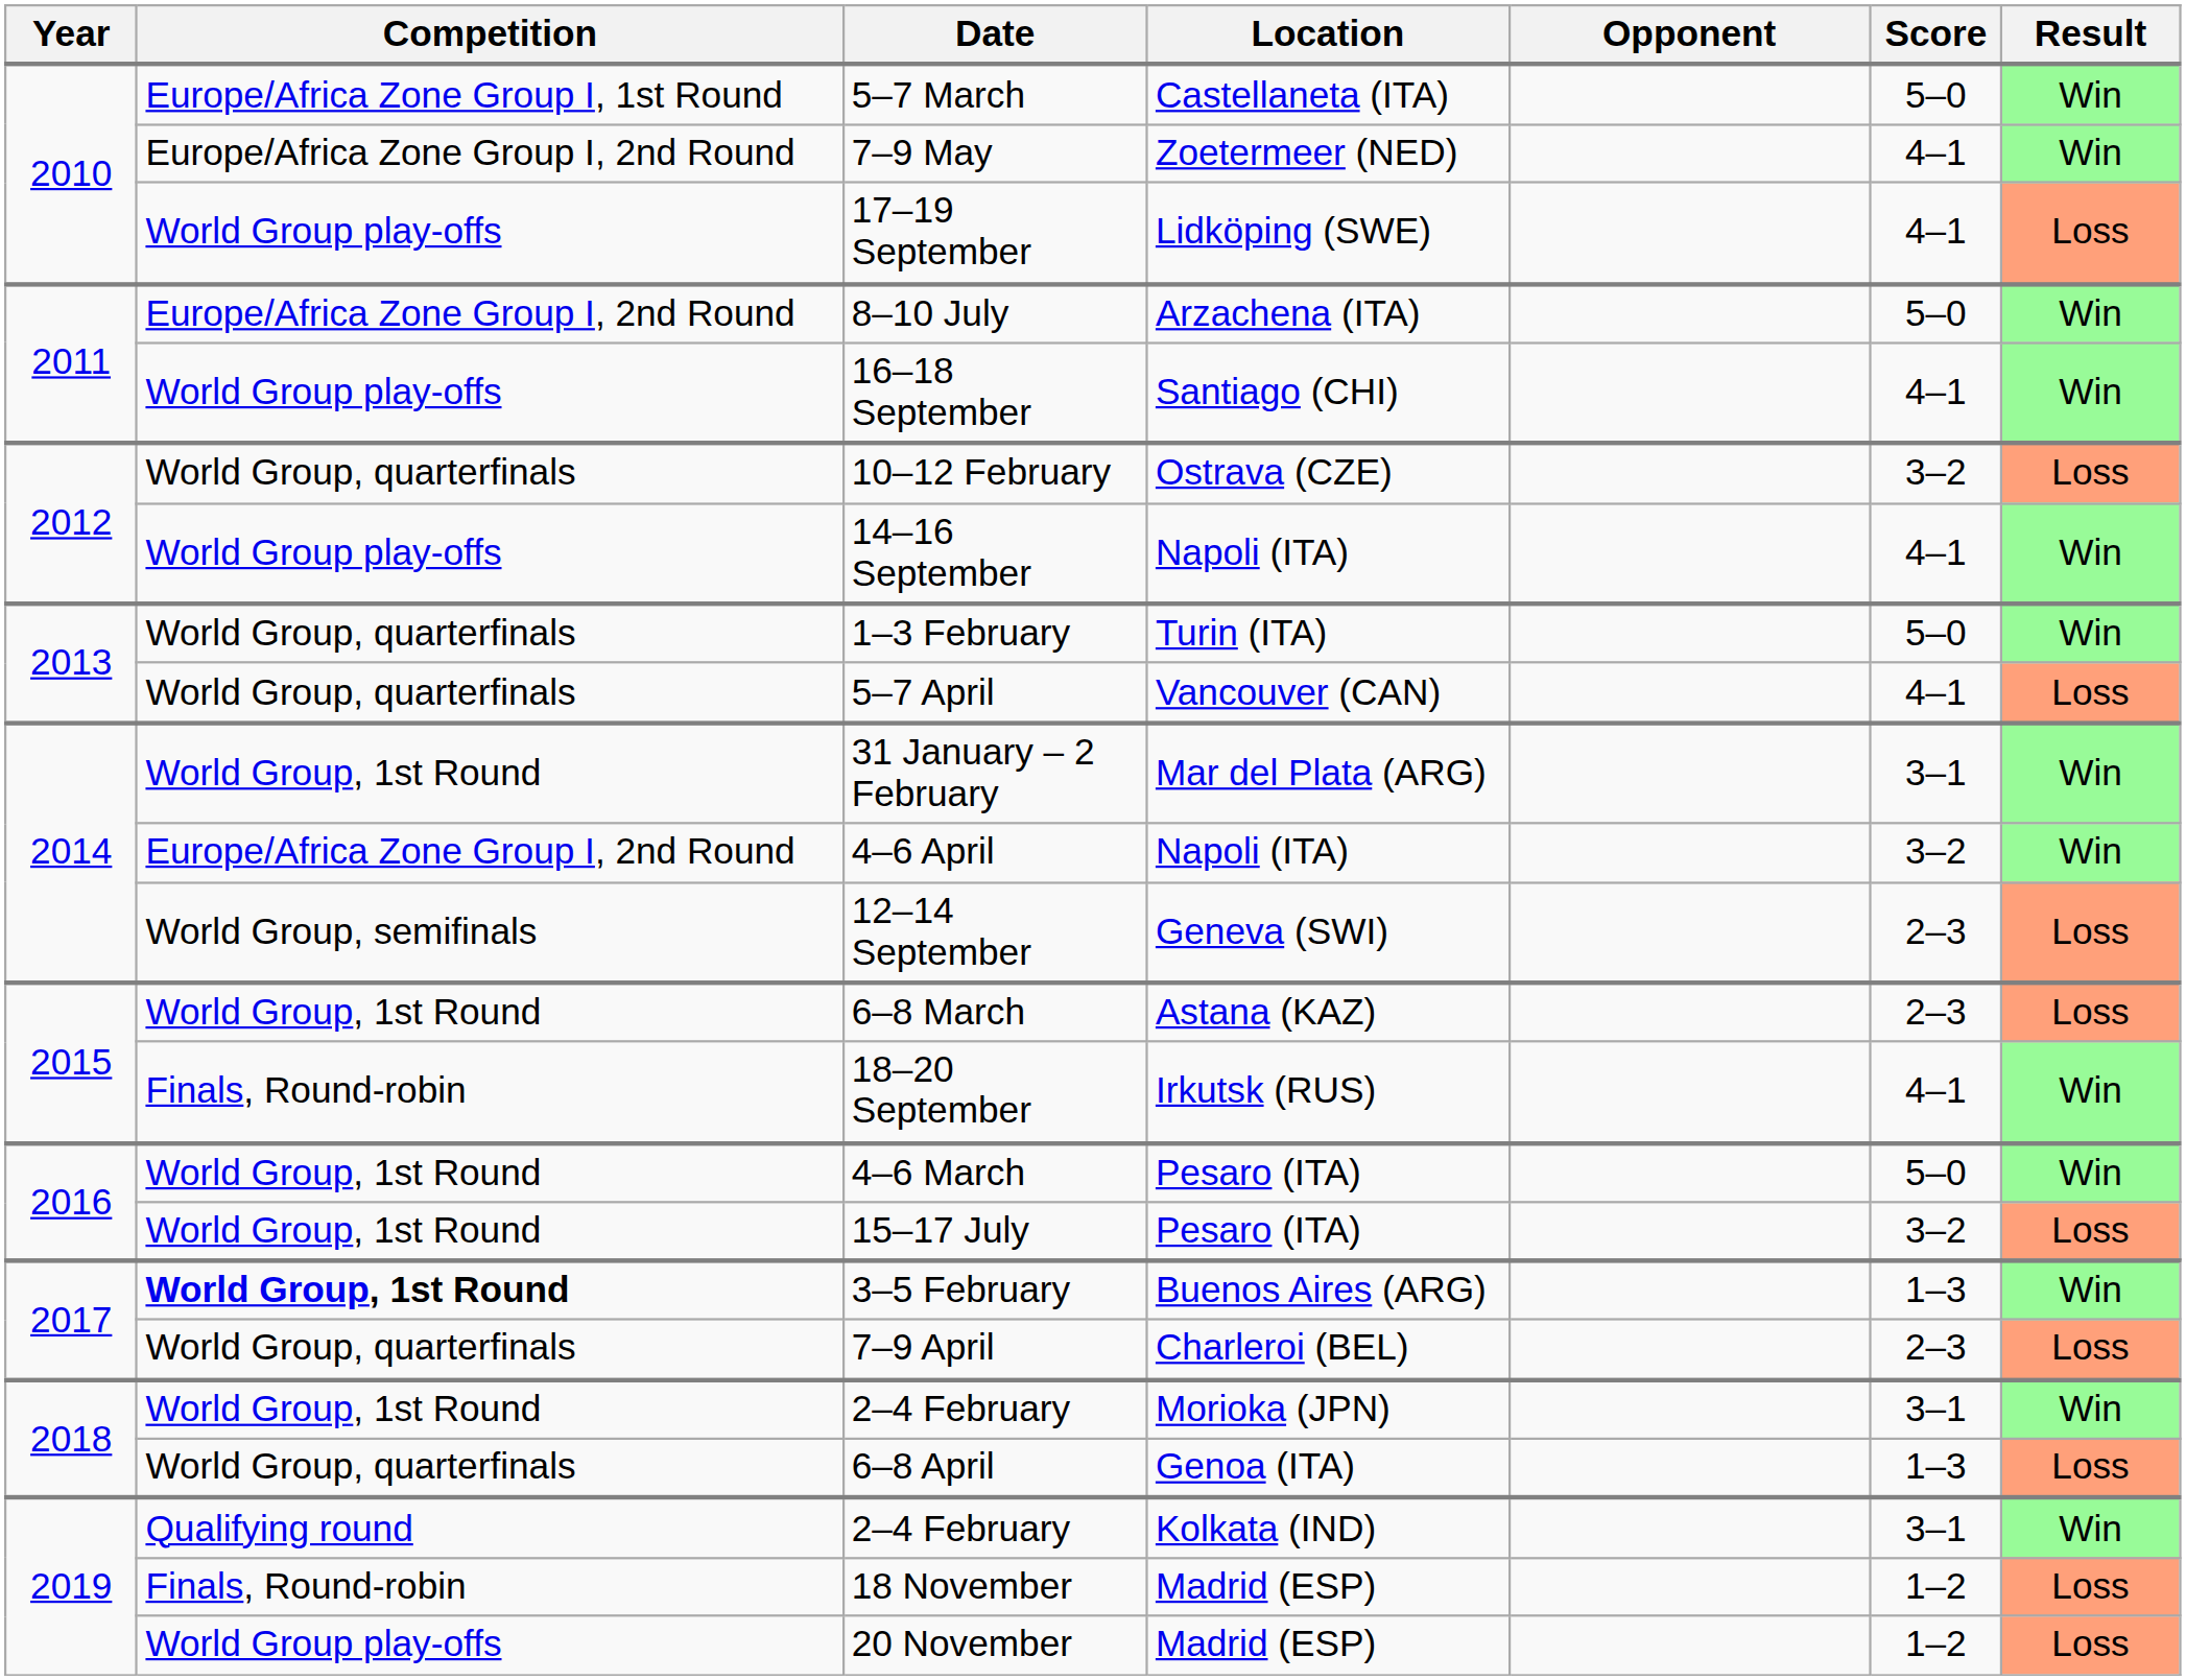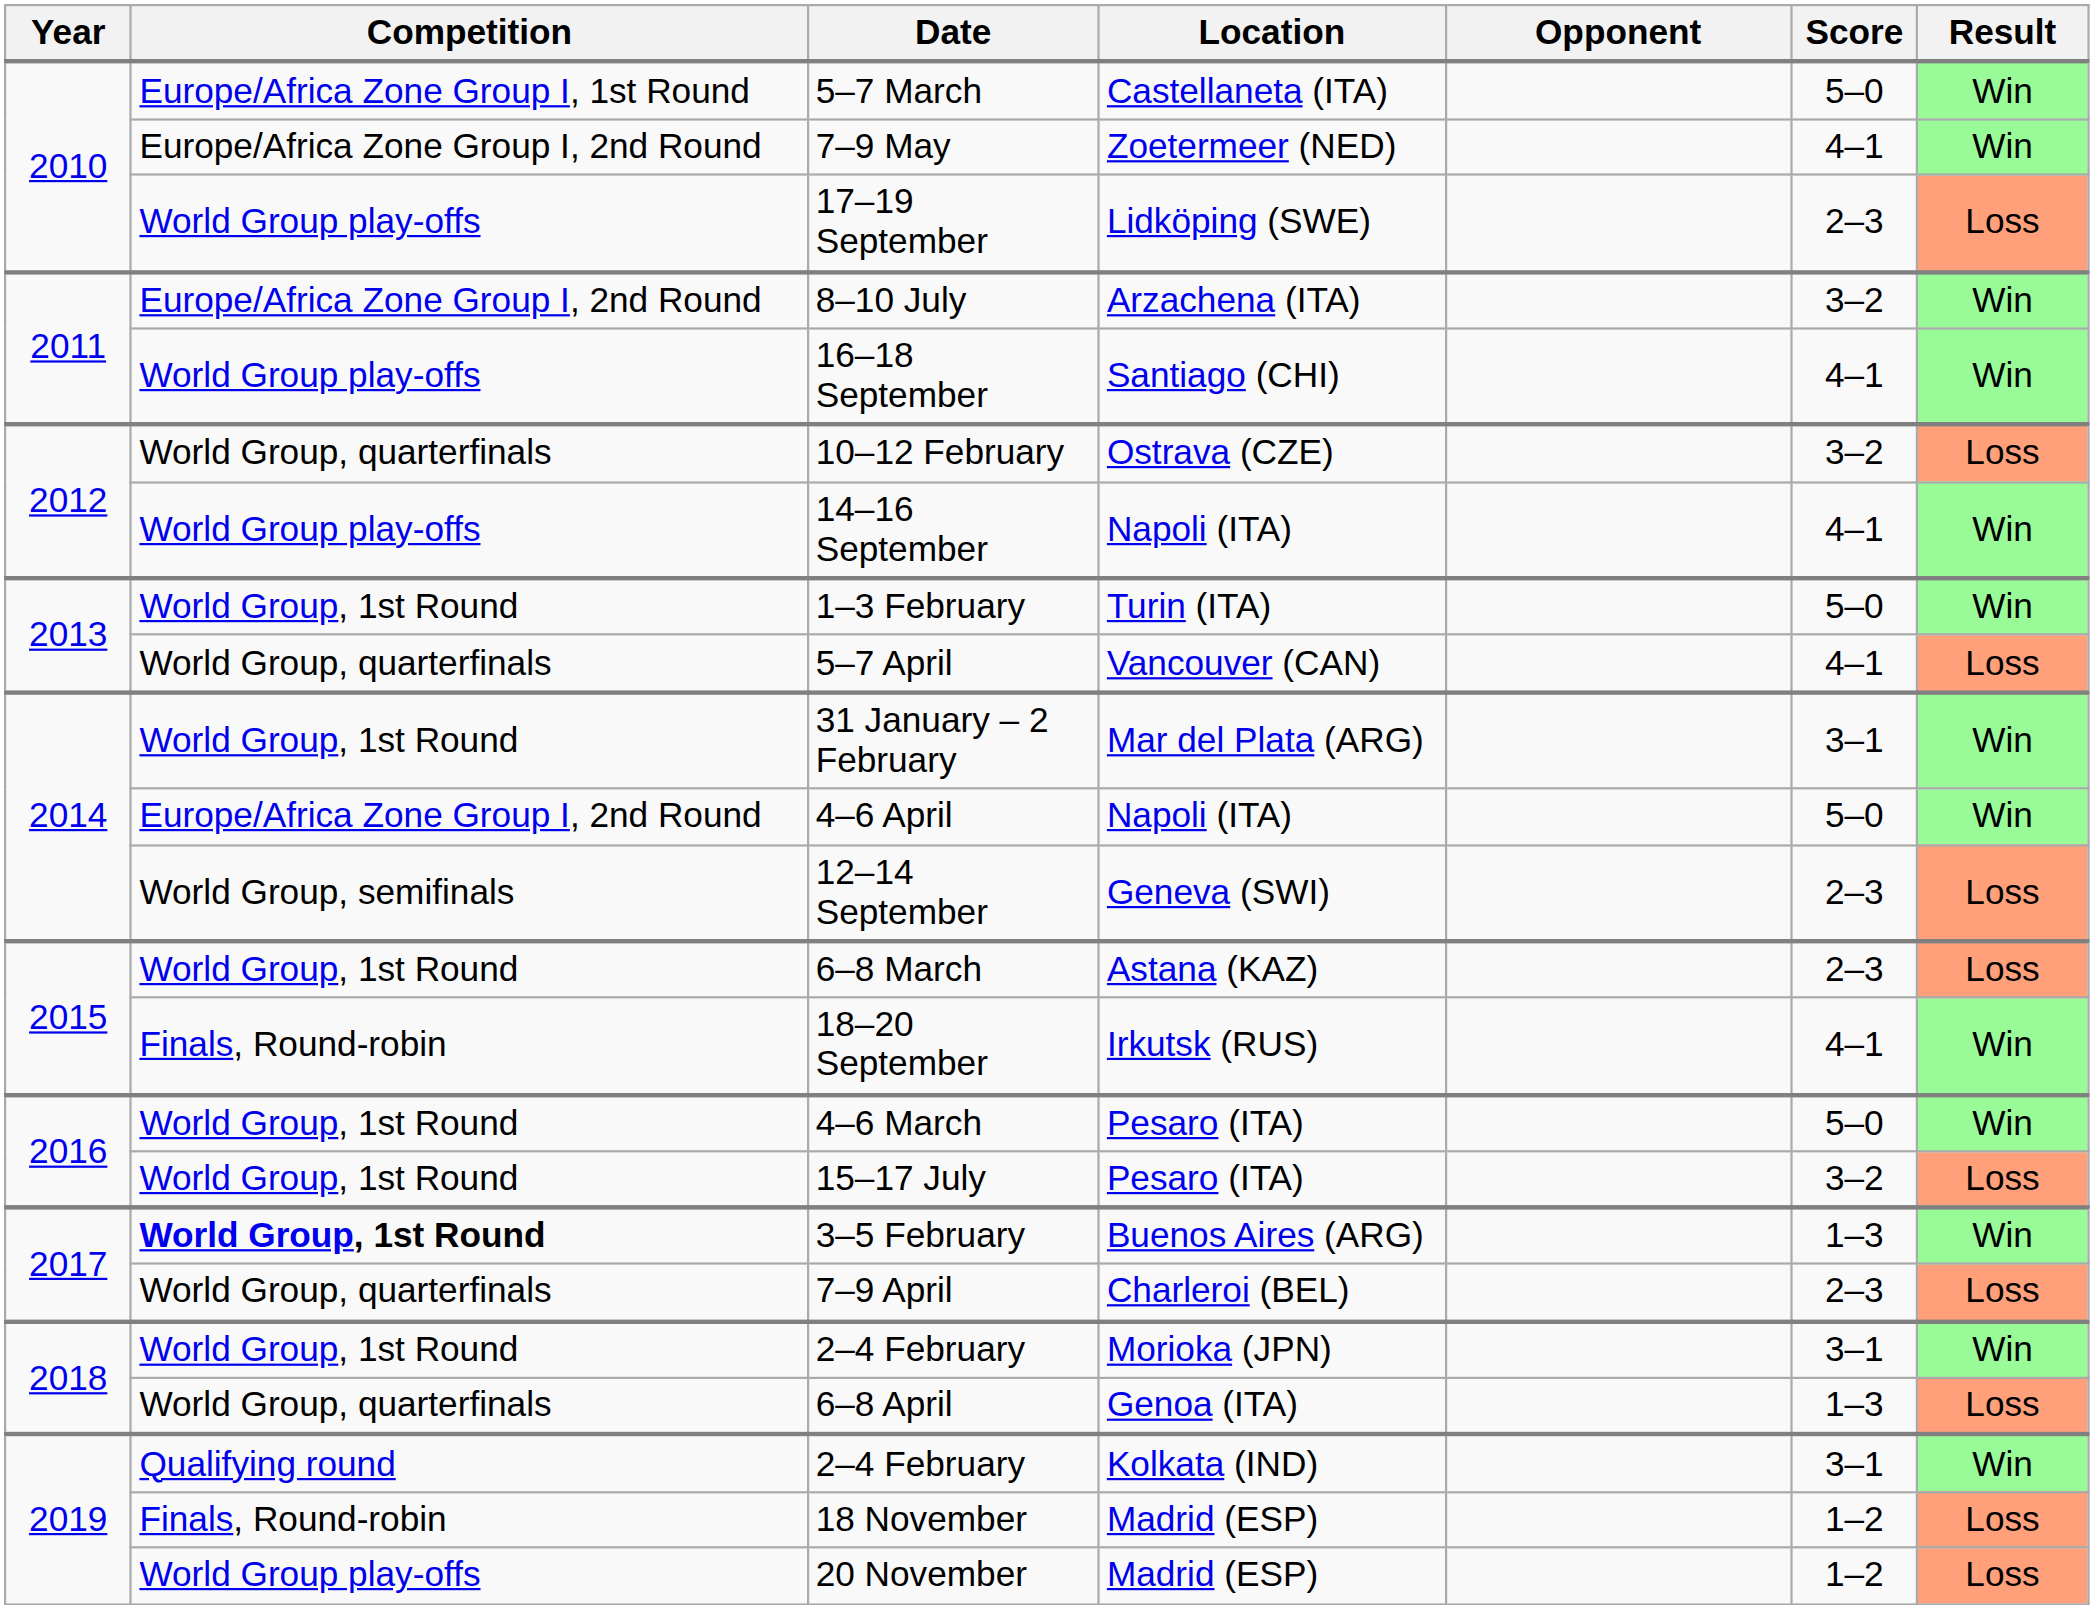 <table class="wikitable collapsible collapsed">
 <tr>
 <th width="50">Year</th>
 <th width="300">Competition</th>
 <th width="125">Date</th>
 <th width="150">Location</th>
 <th width="150">Opponent</th>
 <th width="50">Score</th>
 <th width="70">Result</th>
 </tr>
 <tr style="border-top:2px solid gray;">
 <td align="center" rowspan="3"><a href='#'>2010</a></td>
 <td><a href='#'>Europe/Africa Zone Group I</a>, 1st Round</td>
 <td>5–7 March</td>
 <td><a href='#'>Castellaneta</a> (ITA)</td>
 <td></td>
 <td align="center">5–0</td>
 <td align="center" bgcolor="98FB98">Win</td>
 </tr>
 <tr>
 <td>Europe/Africa Zone Group I, 2nd Round</td>
 <td>7–9 May</td>
 <td><a href='#'>Zoetermeer</a> (NED)</td>
 <td></td>
 <td align="center">4–1</td>
 <td align="center" bgcolor="#98FB98">Win</td>
 </tr>
 <tr>
 <td><a href='#'>World Group play-offs</a></td>
 <td>17–19 September</td>
 <td><a href='#'>Lidköping</a> (SWE)</td>
 <td></td>
-<td align="center">4–1</td>
+<td align="center">2–3</td>
 <td align="center" bgcolor="#FFA07A">Loss</td>
 </tr>
 <tr style="border-top:2px solid gray;">
 <td align="center" rowspan="2"><a href='#'>2011</a></td>
 <td><a href='#'>Europe/Africa Zone Group I</a>, 2nd Round</td>
 <td>8–10 July</td>
 <td><a href='#'>Arzachena</a> (ITA)</td>
 <td></td>
-<td align="center">5–0</td>
+<td align="center">3–2</td>
 <td align="center" bgcolor="#98FB98">Win</td>
 </tr>
 <tr>
 <td><a href='#'>World Group play-offs</a></td>
 <td>16–18 September</td>
 <td><a href='#'>Santiago</a> (CHI)</td>
 <td></td>
 <td align="center">4–1</td>
 <td align="center" bgcolor="#98FB98">Win</td>
 </tr>
 <tr style="border-top:2px solid gray;">
 <td align="center" rowspan="2"><a href='#'>2012</a></td>
 <td>World Group, quarterfinals</td>
 <td>10–12 February</td>
 <td><a href='#'>Ostrava</a> (CZE)</td>
 <td></td>
 <td align="center">3–2</td>
 <td align="center" bgcolor="#FFA07A">Loss</td>
 </tr>
 <tr>
 <td><a href='#'>World Group play-offs</a></td>
 <td>14–16 September</td>
 <td><a href='#'>Napoli</a> (ITA)</td>
 <td></td>
 <td align="center">4–1</td>
 <td align="center" bgcolor="#98FB98">Win</td>
 </tr>
 <tr style="border-top:2px solid gray;">
 <td align="center" rowspan=2><a href='#'>2013</a></td>
-<td>World Group, quarterfinals</td>
+<td><a href='#'>World Group</a>, 1st Round</td>
 <td>1–3 February</td>
 <td><a href='#'>Turin</a> (ITA)</td>
 <td></td>
 <td align="center">5–0</td>
 <td align="center" bgcolor="#98FB98">Win</td>
 </tr>
 <tr>
 <td>World Group, quarterfinals</td>
 <td>5–7 April</td>
 <td><a href='#'>Vancouver</a> (CAN)</td>
 <td></td>
 <td align="center">4–1</td>
 <td align="center" bgcolor="#FFA07A">Loss</td>
 </tr>
 <tr style="border-top:2px solid gray;">
 <td align="center" rowspan=3><a href='#'>2014</a></td>
 <td><a href='#'>World Group</a>, 1st Round</td>
 <td>31 January – 2 February</td>
 <td><a href='#'>Mar del Plata</a> (ARG)</td>
 <td></td>
 <td align="center">3–1</td>
 <td align="center" bgcolor="#98FB98">Win</td>
 </tr>
 <tr>
 <td><a href='#'>Europe/Africa Zone Group I</a>, 2nd Round</td>
 <td>4–6 April</td>
 <td><a href='#'>Napoli</a> (ITA)</td>
 <td></td>
-<td align="center">3–2</td>
+<td align="center">5–0</td>
 <td align="center" bgcolor="#98FB98">Win</td>
 </tr>
 <tr>
 <td>World Group, semifinals</td>
 <td>12–14 September</td>
 <td><a href='#'>Geneva</a> (SWI)</td>
 <td></td>
 <td align="center">2–3</td>
 <td align="center" bgcolor="#FFA07A">Loss</td>
 </tr>
 <tr style="border-top:2px solid gray;">
 <td align="center" rowspan=2><a href='#'>2015</a></td>
 <td><a href='#'>World Group</a>, 1st Round</td>
 <td>6–8 March</td>
 <td><a href='#'>Astana</a> (KAZ)</td>
 <td></td>
 <td align="center">2–3</td>
 <td align="center" bgcolor="#FFA07A">Loss</td>
 </tr>
 <tr>
 <td><a href='#'>Finals</a>, Round-robin</td>
 <td>18–20 September</td>
 <td><a href='#'>Irkutsk</a> (RUS)</td>
 <td></td>
 <td align="center">4–1</td>
 <td align="center" bgcolor="#98FB98">Win</td>
 </tr>
 <tr style="border-top:2px solid gray;">
 <td align="center" rowspan=2><a href='#'>2016</a></td>
 <td><a href='#'>World Group</a>, 1st Round</td>
 <td>4–6 March</td>
 <td><a href='#'>Pesaro</a> (ITA)</td>
 <td></td>
 <td align="center">5–0</td>
 <td align="center" bgcolor="#98FB98">Win</td>
 </tr>
 <tr>
 <td><a href='#'>World Group</a>, 1st Round</td>
 <td>15–17 July</td>
 <td><a href='#'>Pesaro</a> (ITA)</td>
 <td></td>
 <td align="center">3–2</td>
 <td align="center" bgcolor="FFA07A">Loss</td>
 </tr>
 <tr>
 </tr>
 <tr style="border-top:2px solid gray;">
 <td align="center" rowspan=2><a href='#'>2017</a></td>
 <td><strong><a href='#'>World Group</a>, 1st Round</strong></td>
 <td>3–5 February</td>
 <td><a href='#'>Buenos Aires</a> (ARG)</td>
 <td></td>
 <td align="center">1–3</td>
 <td align="center" bgcolor="#98FB98">Win</td>
 </tr>
 <tr>
 <td>World Group, quarterfinals</td>
 <td>7–9 April</td>
 <td><a href='#'>Charleroi</a> (BEL)</td>
 <td></td>
 <td align="center">2–3</td>
 <td align="center" bgcolor="FFA07A">Loss</td>
 </tr>
 <tr style="border-top:2px solid gray;">
 <td align="center" rowspan="2"><a href='#'>2018</a></td>
 <td><a href='#'>World Group</a>, 1st Round</td>
 <td>2–4 February</td>
 <td><a href='#'>Morioka</a> (JPN)</td>
 <td></td>
 <td align="center">3–1</td>
 <td align="center" bgcolor="#98FB98">Win</td>
 </tr>
 <tr>
 <td>World Group, quarterfinals</td>
 <td>6–8 April</td>
 <td><a href='#'>Genoa</a> (ITA)</td>
 <td></td>
 <td align="center">1–3</td>
 <td align="center" bgcolor="FFA07A">Loss</td>
 </tr>
 <tr style="border-top:2px solid gray;">
 <td align="center" rowspan="3"><a href='#'>2019</a></td>
 <td><a href='#'>Qualifying round</a></td>
 <td>2–4 February</td>
 <td><a href='#'>Kolkata</a> (IND)</td>
 <td></td>
 <td align="center">3–1</td>
 <td align="center" bgcolor="#98FB98">Win</td>
 </tr>
 <tr>
 <td><a href='#'>Finals</a>, Round-robin</td>
 <td>18 November</td>
 <td><a href='#'>Madrid</a> (ESP)</td>
 <td></td>
 <td align="center">1–2</td>
 <td align="center" bgcolor="FFA07A">Loss</td>
 </tr>
 <tr>
 <td><a href='#'>World Group play-offs</a></td>
 <td>20 November</td>
 <td><a href='#'>Madrid</a> (ESP)</td>
 <td></td>
 <td align="center">1–2</td>
 <td align="center" bgcolor="FFA07A">Loss</td>
 </tr>
 </table>
